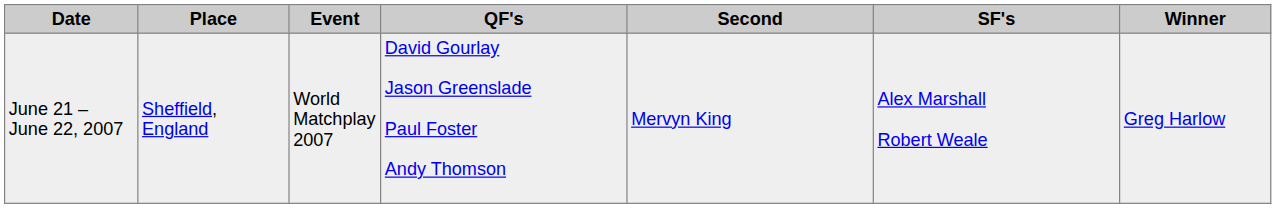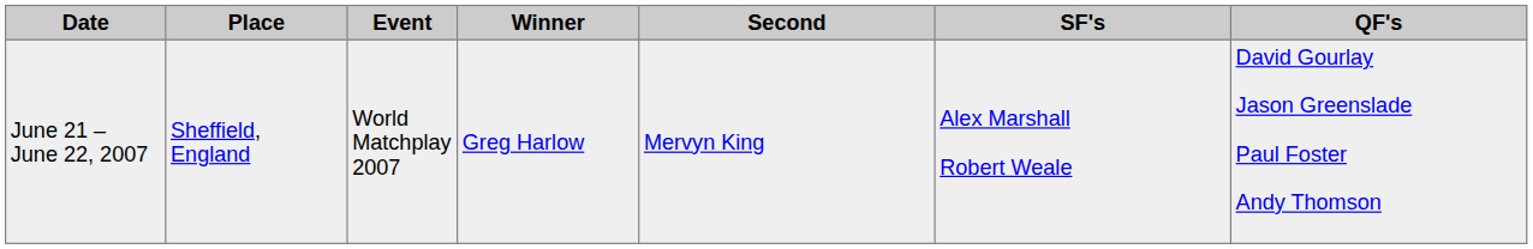 <table bgcolor="#f7f8ff" cellpadding="3" cellspacing="0" border="1" style="font-size: 95%; border: gray solid 1px; border-collapse: collapse;">
 <tr bgcolor="#CCCCCC">
 <td align="center" width="105"><strong>Date</strong></td>
 <td align="center" width="120"><strong>Place</strong></td>
 <td align="center" width="70"><strong>Event</strong></td>
-<td align="center" width="200"><strong>QF's</strong></td>
+<td align="center" width="120"><strong>Winner</strong></td>
 <td align="center" width="200"><strong>Second</strong></td>
 <td align="center" width="200"><strong>SF's</strong></td>
-<td align="center" width="120"><strong>Winner</strong></td>
+<td align="center" width="200"><strong>QF's</strong></td>
 </tr>
 <tr bgcolor="#EFEFEF" align="left">
 <td>June 21 – <br>June 22, 2007</td>
 <td> <a href='#'>Sheffield</a>, <a href='#'>England</a></td>
 <td>World Matchplay 2007</td>
-<td> <a href='#'>David Gourlay</a> <br><br>  <a href='#'>Jason Greenslade</a> <br><br>  <a href='#'>Paul Foster</a> <br><br>  <a href='#'>Andy Thomson</a> <br><br></td>
+<td> <a href='#'>Greg Harlow</a></td>
 <td> <a href='#'>Mervyn King</a></td>
 <td> <a href='#'>Alex Marshall</a> <br> <br>  <a href='#'>Robert Weale</a></td>
-<td> <a href='#'>Greg Harlow</a></td>
+<td> <a href='#'>David Gourlay</a> <br><br>  <a href='#'>Jason Greenslade</a> <br><br>  <a href='#'>Paul Foster</a> <br><br>  <a href='#'>Andy Thomson</a> <br><br></td>
 </tr>
 </table>
